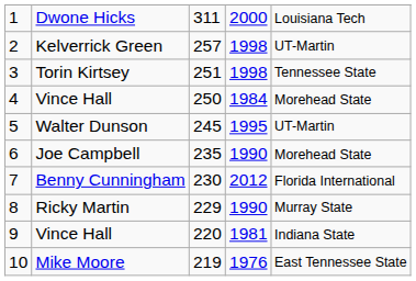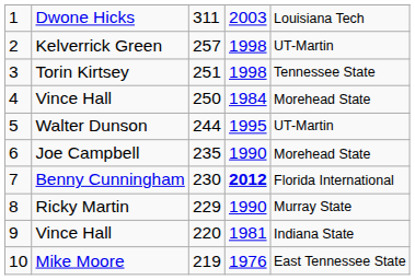 <table class="wikitable">
 <tr>
 </tr>
 <tr>
 <td>1</td>
 <td><a href='#'>Dwone Hicks</a></td>
 <td>311</td>
-<td><a href='#'>2000</a></td>
+<td><a href='#'>2003</a></td>
 <td style="font-size:80%;">Louisiana Tech</td>
 </tr>
 <tr>
 <td>2</td>
 <td>Kelverrick Green</td>
 <td>257</td>
 <td><a href='#'>1998</a></td>
 <td style="font-size:80%;">UT-Martin</td>
 </tr>
 <tr>
 <td>3</td>
 <td>Torin Kirtsey</td>
 <td>251</td>
 <td><a href='#'>1998</a></td>
 <td style="font-size:80%;">Tennessee State</td>
 </tr>
 <tr>
 <td>4</td>
 <td>Vince Hall</td>
 <td>250</td>
 <td><a href='#'>1984</a></td>
 <td style="font-size:80%;">Morehead State</td>
 </tr>
 <tr>
 <td>5</td>
 <td>Walter Dunson</td>
-<td>245</td>
+<td>244</td>
 <td><a href='#'>1995</a></td>
 <td style="font-size:80%;">UT-Martin</td>
 </tr>
 <tr>
 <td>6</td>
 <td>Joe Campbell</td>
 <td>235</td>
 <td><a href='#'>1990</a></td>
 <td style="font-size:80%;">Morehead State</td>
 </tr>
 <tr>
 <td>7</td>
 <td><a href='#'>Benny Cunningham</a></td>
 <td>230</td>
-<td><a href='#'>2012</a></td>
+<td><strong><a href='#'>2012</a></strong></td>
 <td style="font-size:80%;">Florida International</td>
 </tr>
 <tr>
 <td>8</td>
 <td>Ricky Martin</td>
 <td>229</td>
 <td><a href='#'>1990</a></td>
 <td style="font-size:80%;">Murray State</td>
 </tr>
 <tr>
 <td>9</td>
 <td>Vince Hall</td>
 <td>220</td>
 <td><a href='#'>1981</a></td>
 <td style="font-size:80%;">Indiana State</td>
 </tr>
 <tr>
 <td>10</td>
 <td><a href='#'>Mike Moore</a></td>
 <td>219</td>
 <td><a href='#'>1976</a></td>
 <td style="font-size:80%;">East Tennessee State</td>
 </tr>
 </table>
